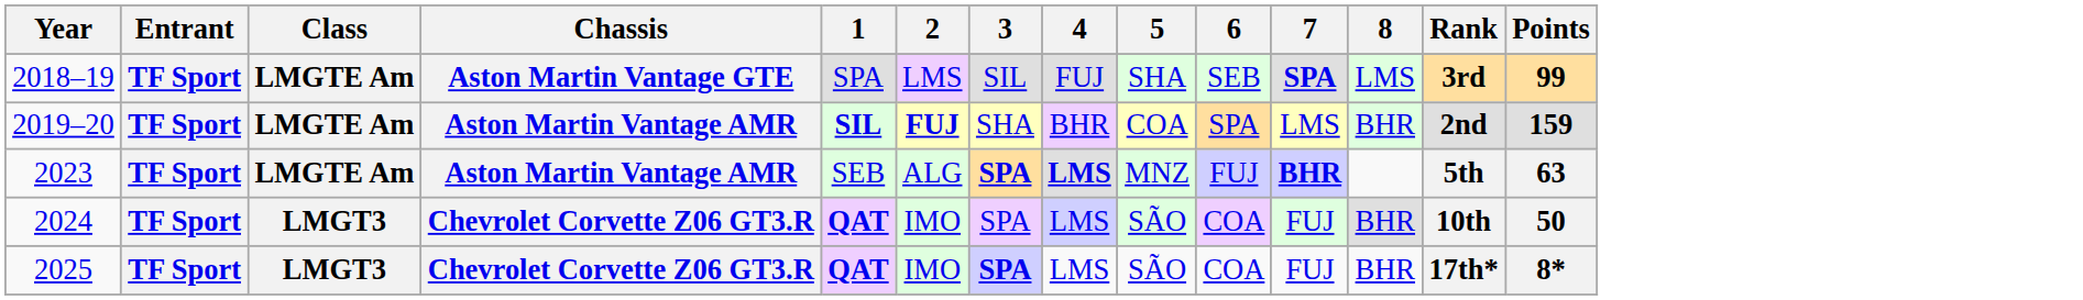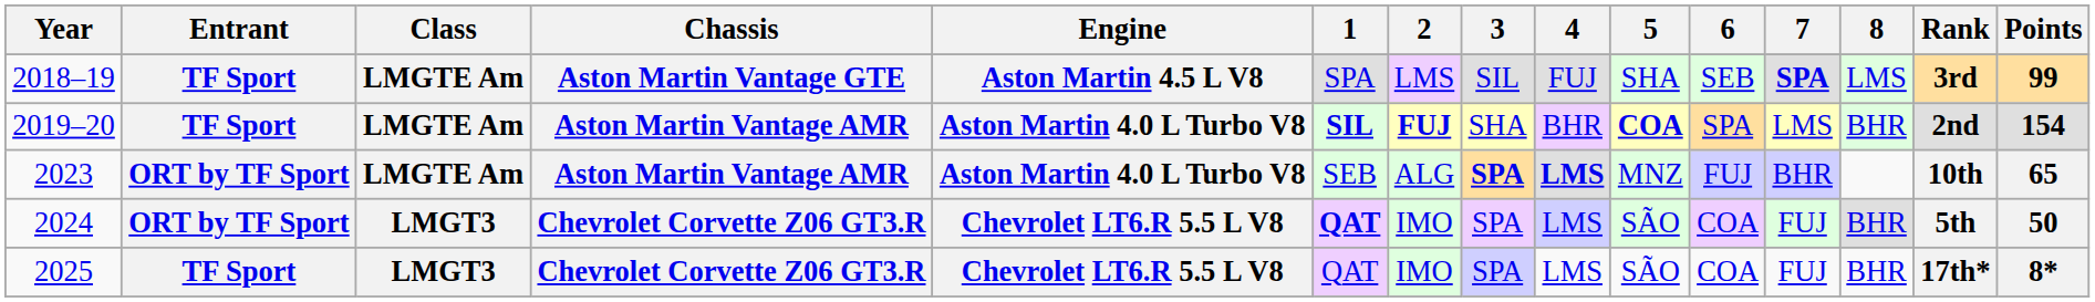 <table class="wikitable" style="text-align:center; font-size:90%">
 <tr>
 <th>Year</th>
 <th>Entrant</th>
 <th>Class</th>
 <th>Chassis</th>
+<th>Engine</th>
 <th>1</th>
 <th>2</th>
 <th>3</th>
 <th>4</th>
 <th>5</th>
 <th>6</th>
 <th>7</th>
 <th>8</th>
 <th>Rank</th>
 <th>Points</th>
 </tr>
 <tr>
 <td><a href='#'>2018–19</a></td>
 <th><a href='#'>TF Sport</a></th>
 <th>LMGTE Am</th>
 <th><a href='#'>Aston Martin Vantage GTE</a></th>
+<th><a href='#'>Aston Martin</a> 4.5 L V8</th>
 <td style="background:#DFDFDF;"><a href='#'>SPA</a><br></td>
 <td style="background:#EFCFFF;"><a href='#'>LMS</a><br></td>
 <td style="background:#DFDFDF;"><a href='#'>SIL</a><br></td>
 <td style="background:#DFDFDF;"><a href='#'>FUJ</a><br></td>
 <td style="background:#DFFFDF;"><a href='#'>SHA</a><br></td>
 <td style="background:#DFFFDF;"><a href='#'>SEB</a><br></td>
 <td style="background:#DFDFDF;"><strong><a href='#'>SPA</a></strong><br></td>
 <td style="background:#DFFFDF;"><a href='#'>LMS</a><br></td>
 <th style="background:#FFDF9F;">3rd</th>
 <th style="background:#FFDF9F;">99</th>
 </tr>
 <tr>
 <td><a href='#'>2019–20</a></td>
 <th><a href='#'>TF Sport</a></th>
 <th>LMGTE Am</th>
 <th><a href='#'>Aston Martin Vantage AMR</a></th>
+<th><a href='#'>Aston Martin</a> 4.0 L Turbo V8</th>
 <td style="background:#DFFFDF;"><strong><a href='#'>SIL</a></strong><br></td>
 <td style="background:#FFFFBF;"><strong><a href='#'>FUJ</a></strong><br></td>
 <td style="background:#FFFFBF;"><a href='#'>SHA</a><br></td>
 <td style="background:#EFCFFF;"><a href='#'>BHR</a><br></td>
-<td style="background:#FFFFBF;"><a href='#'>COA</a><br></td>
+<td style="background:#FFFFBF;"><strong><a href='#'>COA</a><br></strong></td>
 <td style="background:#FFDF9F;"><a href='#'>SPA</a><br></td>
 <td style="background:#FFFFBF;"><a href='#'>LMS</a><br></td>
 <td style="background:#DFFFDF;"><a href='#'>BHR</a><br></td>
 <th style="background:#DFDFDF;">2nd</th>
-<th style="background:#DFDFDF;">159</th>
+<th style="background:#DFDFDF;">154</th>
 </tr>
 <tr>
 <td><a href='#'>2023</a></td>
-<th><a href='#'>TF Sport</a></th>
+<th><a href='#'>ORT by TF Sport</a></th>
 <th>LMGTE Am</th>
 <th><a href='#'>Aston Martin Vantage AMR</a></th>
+<th><a href='#'>Aston Martin</a> 4.0 L Turbo V8</th>
 <td style="background:#DFFFDF;"><a href='#'>SEB</a><br></td>
 <td style="background:#DFFFDF;"><a href='#'>ALG</a><br></td>
 <td style="background:#FFDF9F;"><strong><a href='#'>SPA</a></strong><br></td>
 <td style="background:#DFDFDF;"><strong><a href='#'>LMS</a><br></strong></td>
 <td style="background:#DFFFDF;"><a href='#'>MNZ</a><br></td>
 <td style="background:#CFCFFF;"><a href='#'>FUJ</a><br></td>
-<td style="background:#CFCFFF;"><strong><a href='#'>BHR</a><br></strong></td>
+<td style="background:#CFCFFF;"><a href='#'>BHR</a><br></td>
 <td></td>
-<th>5th</th>
-<th>63</th>
+<th>10th</th>
+<th>65</th>
 </tr>
 <tr>
 <td><a href='#'>2024</a></td>
-<th><a href='#'>TF Sport</a></th>
+<th><a href='#'>ORT by TF Sport</a></th>
 <th>LMGT3</th>
 <th><a href='#'>Chevrolet Corvette Z06 GT3.R</a></th>
+<th><a href='#'>Chevrolet</a> <a href='#'>LT6.R</a> 5.5 L V8</th>
 <td style="background:#EFCFFF;"><strong><a href='#'>QAT</a></strong><br></td>
 <td style="background:#DFFFDF;"><a href='#'>IMO</a><br></td>
 <td style="background:#EFCFFF;"><a href='#'>SPA</a><br></td>
 <td style="background:#CFCFFF;"><a href='#'>LMS</a><br></td>
 <td style="background:#DFFFDF;"><a href='#'>SÃO</a><br></td>
 <td style="background:#EFCFFF;"><a href='#'>COA</a><br></td>
 <td style="background:#DFFFDF;"><a href='#'>FUJ</a><br></td>
 <td style="background:#DFDFDF;"><a href='#'>BHR</a><br></td>
-<th>10th</th>
+<th>5th</th>
 <th>50</th>
 </tr>
 <tr>
 <td><a href='#'>2025</a></td>
 <th><a href='#'>TF Sport</a></th>
 <th>LMGT3</th>
 <th><a href='#'>Chevrolet Corvette Z06 GT3.R</a></th>
-<td style="background:#EFCFFF;"><strong><a href='#'>QAT</a><br></strong></td>
+<th><a href='#'>Chevrolet</a> <a href='#'>LT6.R</a> 5.5 L V8</th>
+<td style="background:#EFCFFF;"><a href='#'>QAT</a><br></td>
 <td style="background:#DFFFDF;"><a href='#'>IMO</a><br></td>
-<td style="background:#CFCFFF;"><strong><a href='#'>SPA</a><br></strong></td>
+<td style="background:#CFCFFF;"><a href='#'>SPA</a><br></td>
 <td style="background:#;"><a href='#'>LMS</a><br></td>
 <td style="background:#;"><a href='#'>SÃO</a><br></td>
 <td style="background:#;"><a href='#'>COA</a><br></td>
 <td style="background:#;"><a href='#'>FUJ</a><br></td>
 <td style="background:#;"><a href='#'>BHR</a><br></td>
 <th>17th*</th>
 <th>8*</th>
 </tr>
 </table>
